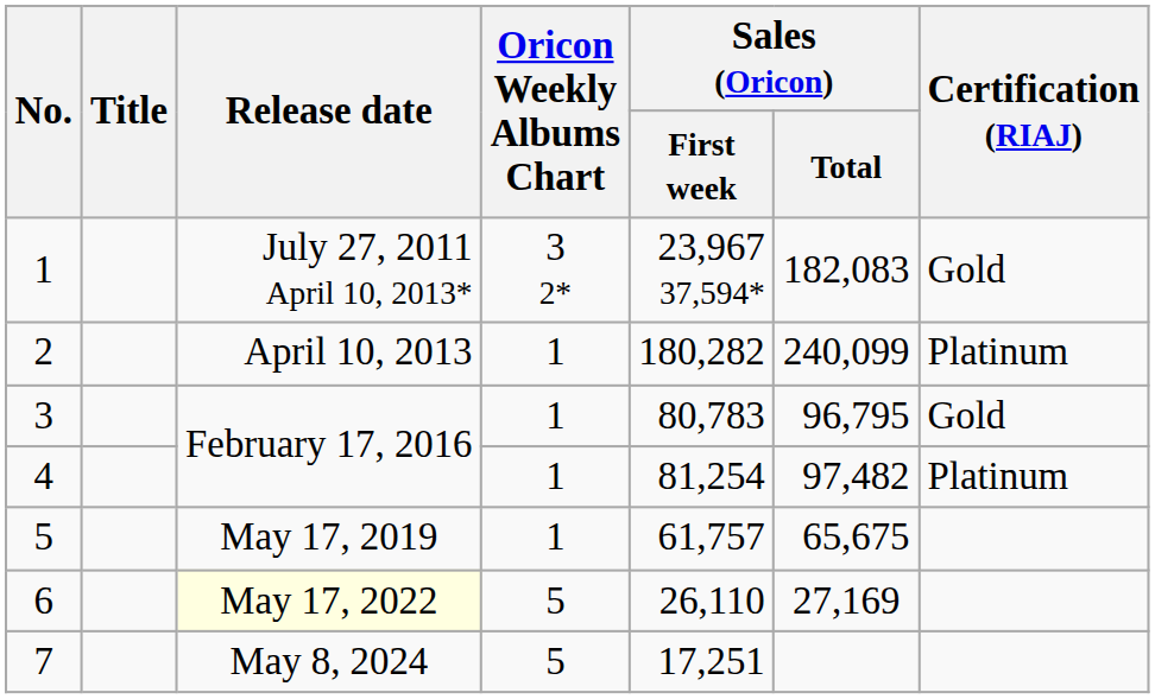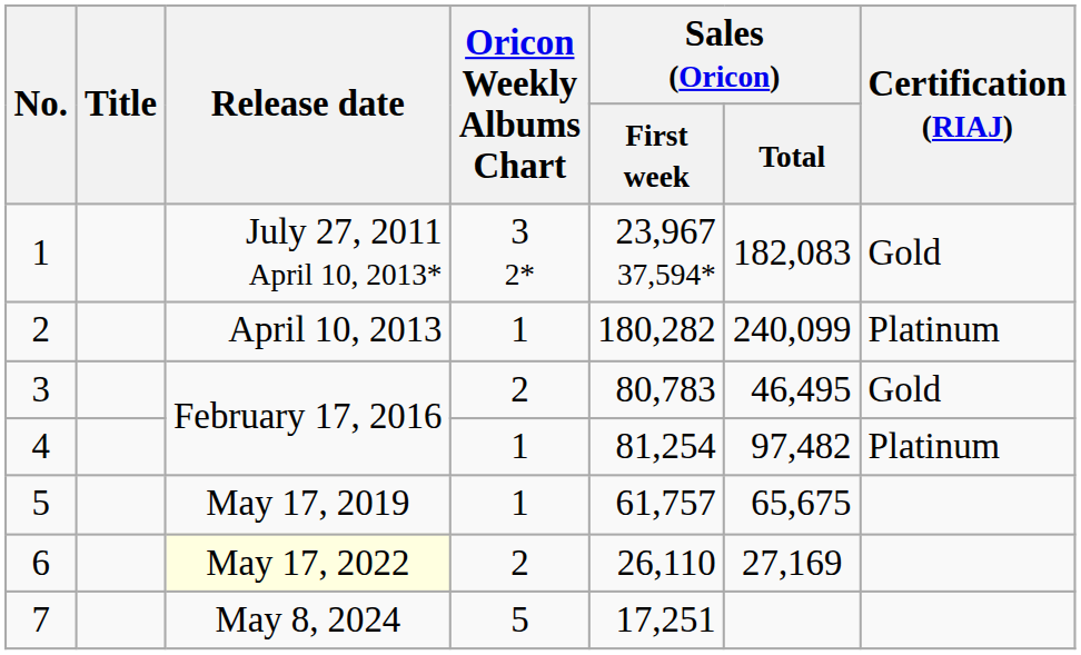 <table class="wikitable" style="text-align:center">
 <tr>
 <th scope="col" rowspan="2">No.</th>
 <th scope="col" rowspan="2">Title</th>
 <th scope="col" rowspan="2">Release date</th>
 <th scope="col" rowspan="2"><a href='#'>Oricon</a><br>Weekly<br>Albums<br>Chart</th>
 <th scope="col" colspan="2">Sales<br><small>(<a href='#'>Oricon</a>)</small></th>
 <th scope="col" rowspan="2">Certification<br><small>(<a href='#'>RIAJ</a>)</small></th>
 </tr>
 <tr>
 <th scope="col"><small>First<br>week</small></th>
 <th scope="col"><small>Total</small></th>
 </tr>
 <tr>
 <td>1</td>
 <td align="left"></td>
 <td align="right">July 27, 2011<br><small>April 10, 2013*</small></td>
 <td>3<br><small>2*</small></td>
 <td align="right">23,967<br><small>37,594*</small></td>
 <td align="right">182,083</td>
 <td align="left">Gold</td>
 </tr>
 <tr>
 <td>2</td>
 <td align="left"></td>
 <td align="right">April 10, 2013</td>
 <td>1</td>
 <td align="right">180,282</td>
 <td align="right">240,099</td>
 <td align="left">Platinum</td>
 </tr>
 <tr>
 <td>3</td>
 <td align="left"></td>
 <td align="right" rowspan="2">February 17, 2016</td>
-<td>1</td>
+<td>2</td>
 <td align="right">80,783</td>
-<td align="right">96,795</td>
+<td align="right">46,495</td>
 <td align="left">Gold</td>
 </tr>
 <tr>
 <td>4</td>
 <td align="left"></td>
 <td>1</td>
 <td align="right">81,254</td>
 <td align="right">97,482</td>
 <td align="left">Platinum</td>
 </tr>
 <tr>
 <td>5</td>
 <td align="left"></td>
 <td>May 17, 2019</td>
 <td>1</td>
 <td align="right">61,757</td>
 <td align="right">65,675</td>
 <td></td>
 </tr>
 <tr>
 <td>6</td>
 <td align="left"></td>
 <td style="background: lightyellow;">May 17, 2022</td>
-<td>5</td>
+<td>2</td>
 <td align="right">26,110</td>
 <td>27,169</td>
 <td></td>
 </tr>
 <tr>
 <td>7</td>
 <td align="left"></td>
 <td>May 8, 2024</td>
 <td>5</td>
 <td align="right">17,251</td>
 <td></td>
 <td></td>
 </tr>
 </table>
